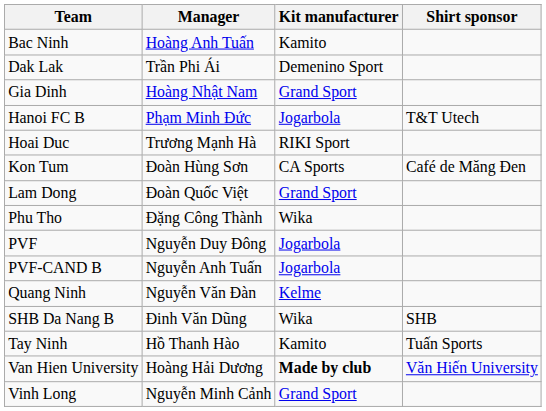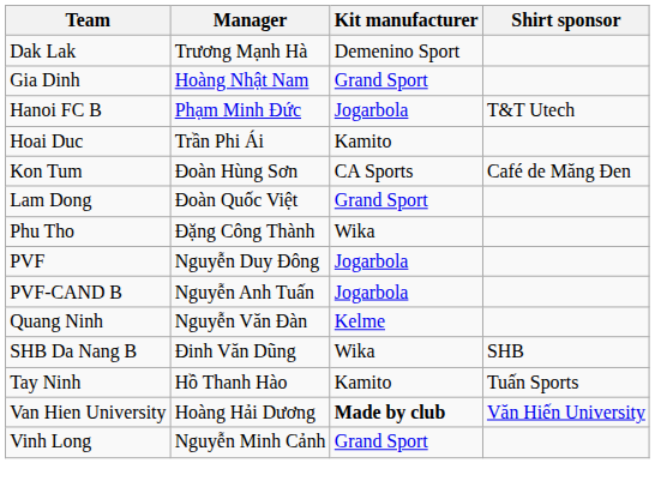 <table class="wikitable sortable" style="text-align:left;">
 <tr>
 <th>Team</th>
 <th>Manager</th>
 <th>Kit manufacturer</th>
 <th>Shirt sponsor</th>
 </tr>
 <tr>
-<td>Bac Ninh</td>
-<td> <a href='#'>Hoàng Anh Tuấn</a></td>
-<td> Kamito</td>
-<td></td>
-</tr>
-<tr>
 <td>Dak Lak</td>
-<td> Trần Phi Ái</td>
+<td> Trương Mạnh Hà</td>
 <td> Demenino Sport</td>
 <td></td>
 </tr>
 <tr>
 <td>Gia Dinh</td>
 <td> <a href='#'>Hoàng Nhật Nam</a></td>
 <td> <a href='#'>Grand Sport</a></td>
 <td></td>
 </tr>
 <tr>
 <td>Hanoi FC B</td>
 <td> <a href='#'>Phạm Minh Đức</a></td>
 <td> <a href='#'>Jogarbola</a></td>
 <td> T&T Utech</td>
 </tr>
 <tr>
 <td>Hoai Duc</td>
-<td> Trương Mạnh Hà</td>
-<td> RIKI Sport</td>
+<td> Trần Phi Ái</td>
+<td> Kamito</td>
 <td></td>
 </tr>
 <tr>
 <td>Kon Tum</td>
 <td> Đoàn Hùng Sơn</td>
 <td> CA Sports</td>
 <td> Café de Măng Đen</td>
 </tr>
 <tr>
 <td>Lam Dong</td>
 <td> Đoàn Quốc Việt</td>
 <td> <a href='#'>Grand Sport</a></td>
 <td></td>
 </tr>
 <tr>
 <td>Phu Tho</td>
 <td> Đặng Công Thành</td>
 <td> Wika</td>
 <td></td>
 </tr>
 <tr>
 <td>PVF</td>
 <td> Nguyễn Duy Đông</td>
 <td> <a href='#'>Jogarbola</a></td>
 <td></td>
 </tr>
 <tr>
 <td>PVF-CAND B</td>
 <td> Nguyễn Anh Tuấn</td>
 <td> <a href='#'>Jogarbola</a></td>
 <td></td>
 </tr>
 <tr>
 <td>Quang Ninh</td>
 <td> Nguyễn Văn Đàn</td>
 <td> <a href='#'>Kelme</a></td>
 <td></td>
 </tr>
 <tr>
 <td>SHB Da Nang B</td>
 <td> Đinh Văn Dũng</td>
 <td> Wika</td>
 <td> SHB</td>
 </tr>
 <tr>
 <td>Tay Ninh</td>
 <td> Hồ Thanh Hào</td>
 <td> Kamito</td>
 <td> Tuấn Sports</td>
 </tr>
 <tr>
 <td>Van Hien University</td>
 <td> Hoàng Hải Dương</td>
 <td><strong>Made by club</strong></td>
 <td> <a href='#'>Văn Hiến University</a></td>
 </tr>
 <tr>
 <td>Vinh Long</td>
 <td> Nguyễn Minh Cảnh</td>
 <td> <a href='#'>Grand Sport</a></td>
 <td></td>
 </tr>
 </table>
